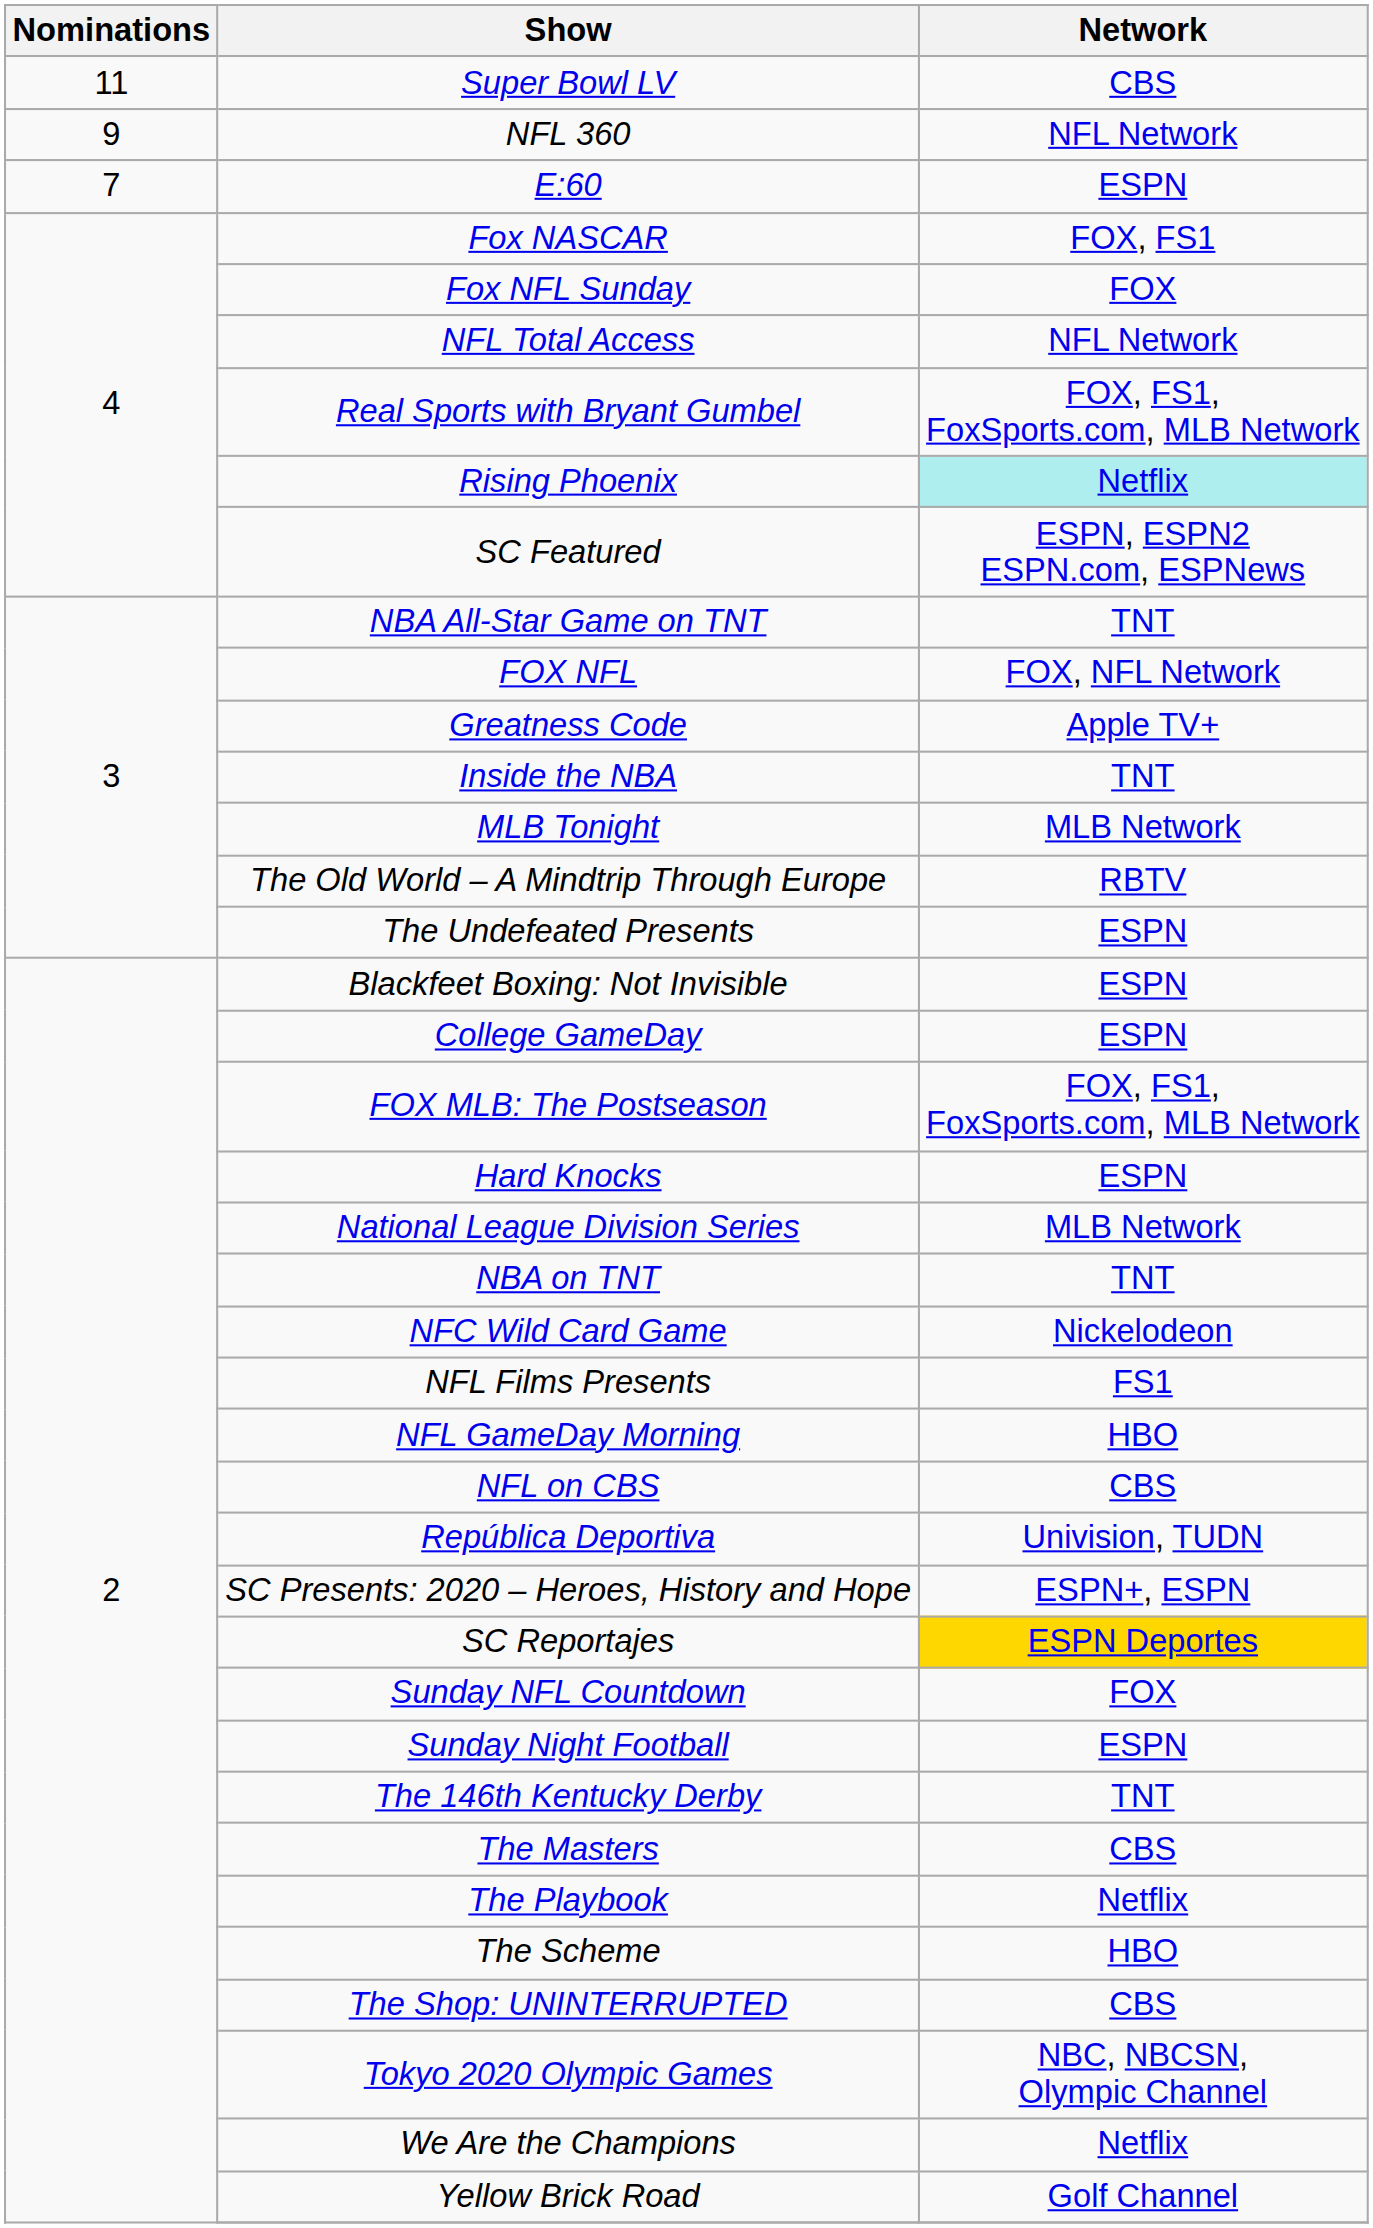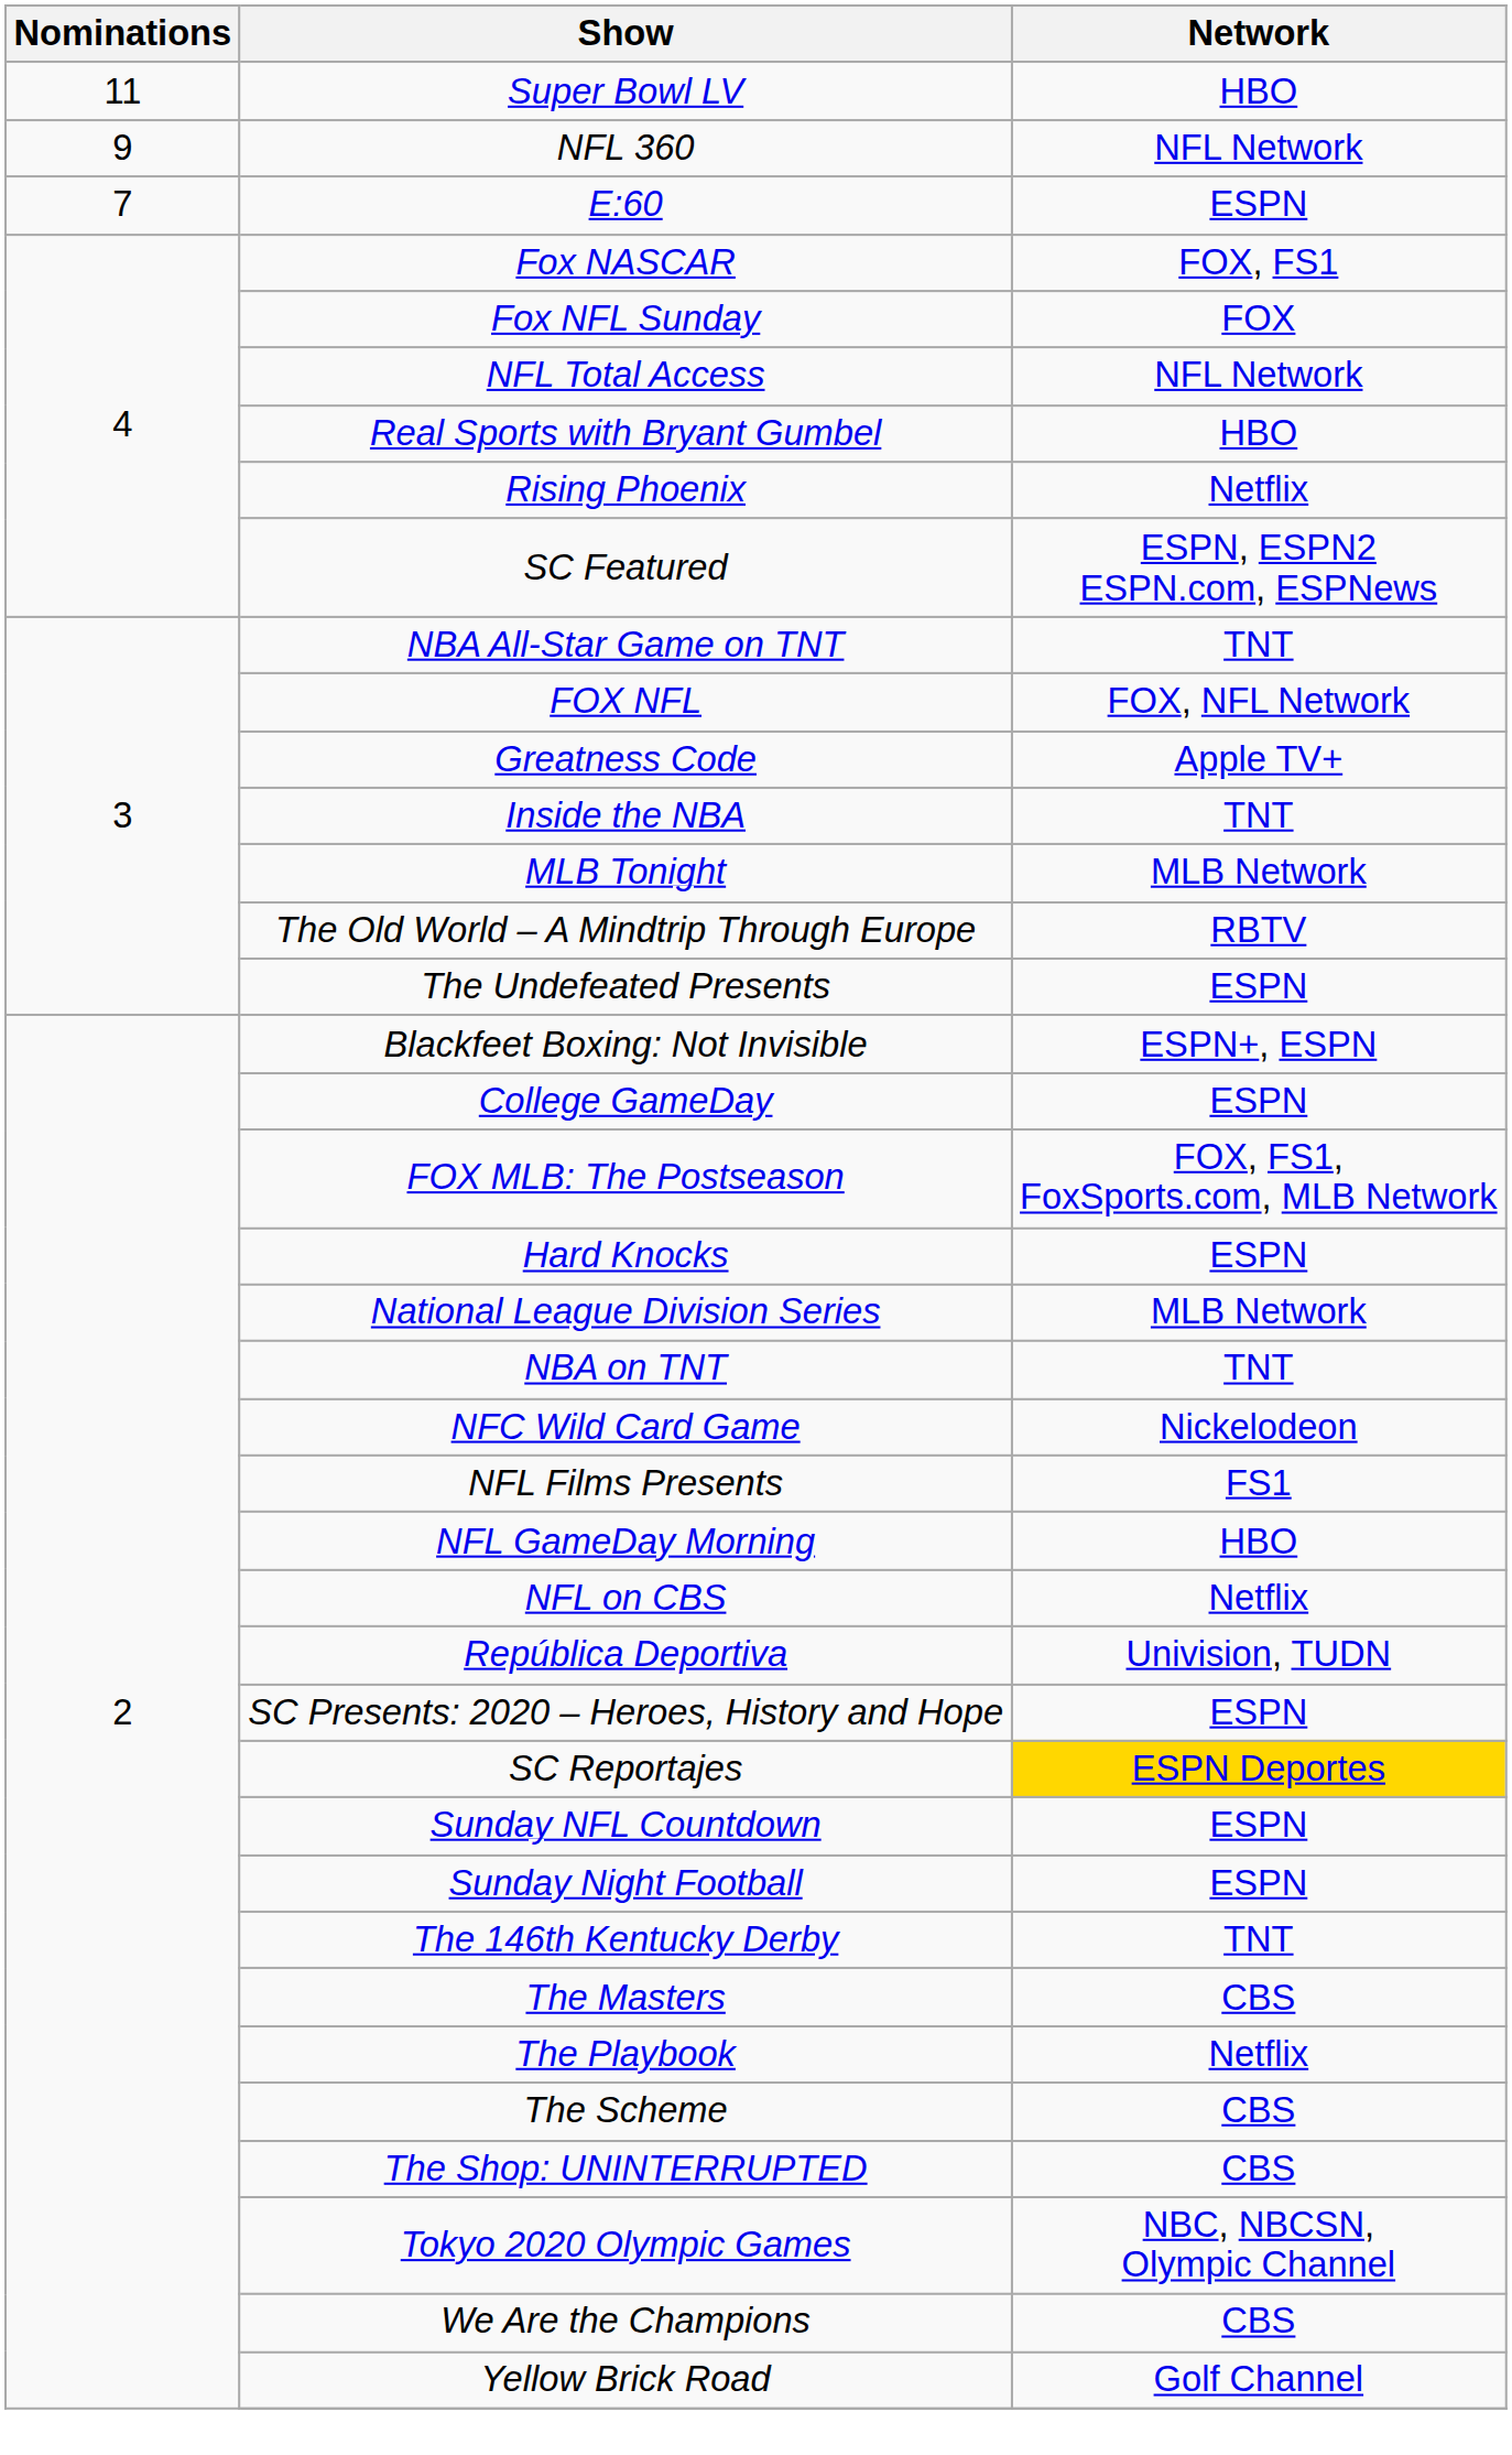 <table class="wikitable floatleft" style="text-align: center;">
 <tr>
 <th scope="col" style="width:55px;">Nominations</th>
 <th scope="col" style="text-align:center;">Show</th>
 <th scope="col" style="text-align:center;">Network</th>
 </tr>
 <tr>
 <td scope=row style="text-align:center">11</td>
 <td><em><a href='#'>Super Bowl LV</a></em></td>
-<td><a href='#'>CBS</a></td>
+<td><a href='#'>HBO</a></td>
 </tr>
 <tr>
 <td scope=row style="text-align:center">9</td>
 <td><em>NFL 360</em></td>
 <td><a href='#'>NFL Network</a></td>
 </tr>
 <tr>
 <td scope=row style="text-align:center">7</td>
 <td><em><a href='#'>E:60</a></em></td>
 <td><a href='#'>ESPN</a></td>
 </tr>
 <tr>
 <td rowspan="6" scope=row style="text-align:center">4</td>
 <td><em><a href='#'>Fox NASCAR</a></em></td>
 <td><a href='#'>FOX</a>, <a href='#'>FS1</a></td>
 </tr>
 <tr>
 <td><em><a href='#'>Fox NFL Sunday</a></em></td>
 <td><a href='#'>FOX</a></td>
 </tr>
 <tr>
 <td><em><a href='#'>NFL Total Access</a></em></td>
 <td><a href='#'>NFL Network</a></td>
 </tr>
 <tr>
 <td><em><a href='#'>Real Sports with Bryant Gumbel</a></em></td>
-<td><a href='#'>FOX</a>, <a href='#'>FS1</a>,<br><a href='#'>FoxSports.com</a>, <a href='#'>MLB Network</a></td>
+<td><a href='#'>HBO</a></td>
 </tr>
 <tr>
 <td><em><a href='#'>Rising Phoenix</a></em></td>
-<td style="background: paleturquoise;"><a href='#'>Netflix</a></td>
+<td><a href='#'>Netflix</a></td>
 </tr>
 <tr>
 <td><em>SC Featured</em></td>
 <td><a href='#'>ESPN</a>, <a href='#'>ESPN2</a><br><a href='#'>ESPN.com</a>, <a href='#'>ESPNews</a></td>
 </tr>
 <tr>
 <td rowspan="7" scope=row style="text-align:center">3</td>
 <td><em><a href='#'>NBA All-Star Game on TNT</a></em></td>
 <td><a href='#'>TNT</a></td>
 </tr>
 <tr>
 <td><em><a href='#'>FOX NFL</a></em></td>
 <td><a href='#'>FOX</a>, <a href='#'>NFL Network</a></td>
 </tr>
 <tr>
 <td><em><a href='#'>Greatness Code</a></em></td>
 <td><a href='#'>Apple TV+</a></td>
 </tr>
 <tr>
 <td><em><a href='#'>Inside the NBA</a></em></td>
 <td><a href='#'>TNT</a></td>
 </tr>
 <tr>
 <td><em><a href='#'>MLB Tonight</a></em></td>
 <td><a href='#'>MLB Network</a></td>
 </tr>
 <tr>
 <td><em>The Old World – A Mindtrip Through Europe</em></td>
 <td><a href='#'>RBTV</a></td>
 </tr>
 <tr>
 <td><em>The Undefeated Presents</em></td>
 <td><a href='#'>ESPN</a></td>
 </tr>
 <tr>
 <td rowspan="25" scope=row style="text-align:center">2</td>
 <td><em>Blackfeet Boxing: Not Invisible</em></td>
-<td><a href='#'>ESPN</a></td>
+<td><a href='#'>ESPN+</a>, <a href='#'>ESPN</a></td>
 </tr>
 <tr>
 <td><em><a href='#'>College GameDay</a></em></td>
 <td><a href='#'>ESPN</a></td>
 </tr>
 <tr>
 <td><em><a href='#'>FOX MLB: The Postseason</a></em></td>
 <td><a href='#'>FOX</a>, <a href='#'>FS1</a>,<br><a href='#'>FoxSports.com</a>, <a href='#'>MLB Network</a></td>
 </tr>
 <tr>
 <td><em><a href='#'>Hard Knocks</a></em></td>
 <td><a href='#'>ESPN</a></td>
 </tr>
 <tr>
 <td><em><a href='#'>National League Division Series</a></em></td>
 <td><a href='#'>MLB Network</a></td>
 </tr>
 <tr>
 <td><em><a href='#'>NBA on TNT</a></em></td>
 <td><a href='#'>TNT</a></td>
 </tr>
 <tr>
 <td><em><a href='#'>NFC Wild Card Game</a></em></td>
 <td><a href='#'>Nickelodeon</a></td>
 </tr>
 <tr>
 <td><em>NFL Films Presents</em></td>
 <td><a href='#'>FS1</a></td>
 </tr>
 <tr>
 <td><em><a href='#'>NFL GameDay Morning</a></em></td>
 <td><a href='#'>HBO</a></td>
 </tr>
 <tr>
 <td><em><a href='#'>NFL on CBS</a></em></td>
-<td><a href='#'>CBS</a></td>
+<td><a href='#'>Netflix</a></td>
 </tr>
 <tr>
 <td><em><a href='#'>República Deportiva</a></em></td>
 <td><a href='#'>Univision</a>, <a href='#'>TUDN</a></td>
 </tr>
 <tr>
 <td><em>SC Presents: 2020 – Heroes, History and Hope</em></td>
-<td><a href='#'>ESPN+</a>, <a href='#'>ESPN</a></td>
+<td><a href='#'>ESPN</a></td>
 </tr>
 <tr>
 <td><em>SC Reportajes</em></td>
 <td style="background: gold;"><a href='#'>ESPN Deportes</a></td>
 </tr>
 <tr>
 <td><em><a href='#'>Sunday NFL Countdown</a></em></td>
-<td><a href='#'>FOX</a></td>
+<td><a href='#'>ESPN</a></td>
 </tr>
 <tr>
 <td><em><a href='#'>Sunday Night Football</a></em></td>
 <td><a href='#'>ESPN</a></td>
 </tr>
 <tr>
 <td><em><a href='#'>The 146th Kentucky Derby</a></em></td>
 <td><a href='#'>TNT</a></td>
 </tr>
 <tr>
 <td><em><a href='#'>The Masters</a></em></td>
 <td><a href='#'>CBS</a></td>
 </tr>
 <tr>
 <td><em><a href='#'>The Playbook</a></em></td>
 <td><a href='#'>Netflix</a></td>
 </tr>
 <tr>
 <td><em>The Scheme</em></td>
-<td><a href='#'>HBO</a></td>
+<td><a href='#'>CBS</a></td>
 </tr>
 <tr>
 <td><em><a href='#'>The Shop: UNINTERRUPTED</a></em></td>
 <td><a href='#'>CBS</a></td>
 </tr>
 <tr>
 <td><em><a href='#'>Tokyo 2020 Olympic Games</a></em></td>
 <td><a href='#'>NBC</a>, <a href='#'>NBCSN</a>,<br><a href='#'>Olympic Channel</a></td>
 </tr>
 <tr>
 <td><em>We Are the Champions</em></td>
-<td><a href='#'>Netflix</a></td>
+<td><a href='#'>CBS</a></td>
 </tr>
 <tr>
 <td><em>Yellow Brick Road</em></td>
 <td><a href='#'>Golf Channel</a></td>
 </tr>
 <tr>
 </tr>
 </table>
